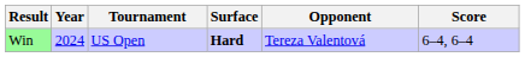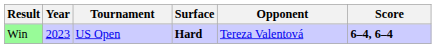 <table class="wikitable" style=font-size:97%>
 <tr>
 <th>Result</th>
 <th>Year</th>
 <th width=120>Tournament</th>
 <th>Surface</th>
 <th width=160>Opponent</th>
 <th width=100>Score</th>
 </tr>
 <tr style="background:#ccf;">
 <td bgcolor=98fb98>Win</td>
-<td><a href='#'>2024</a></td>
+<td><a href='#'>2023</a></td>
 <td><a href='#'>US Open</a></td>
 <td><strong>Hard</strong></td>
 <td> <a href='#'>Tereza Valentová</a></td>
-<td>6–4, 6–4</td>
+<td><strong>6–4, 6–4</strong></td>
 </tr>
 </table>
